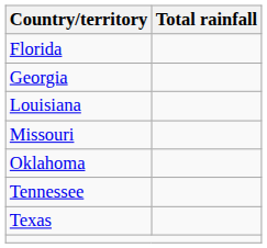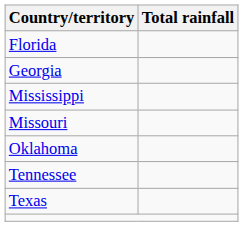 <table class="wikitable" align="right">
 <tr>
 <th>Country/territory</th>
 <th>Total rainfall</th>
 </tr>
 <tr>
 <td><a href='#'>Florida</a></td>
 <td></td>
 </tr>
 <tr>
 <td><a href='#'>Georgia</a></td>
 <td></td>
 </tr>
 <tr>
-<td><a href='#'>Louisiana</a></td>
+<td><a href='#'>Mississippi</a></td>
 <td></td>
 </tr>
 <tr>
 <td><a href='#'>Missouri</a></td>
 <td></td>
 </tr>
 <tr>
 <td><a href='#'>Oklahoma</a></td>
 <td></td>
 </tr>
 <tr>
 <td><a href='#'>Tennessee</a></td>
 <td></td>
 </tr>
 <tr>
 <td><a href='#'>Texas</a></td>
 <td></td>
 </tr>
 <tr>
 <td colspan="2"></td>
 </tr>
 </table>
